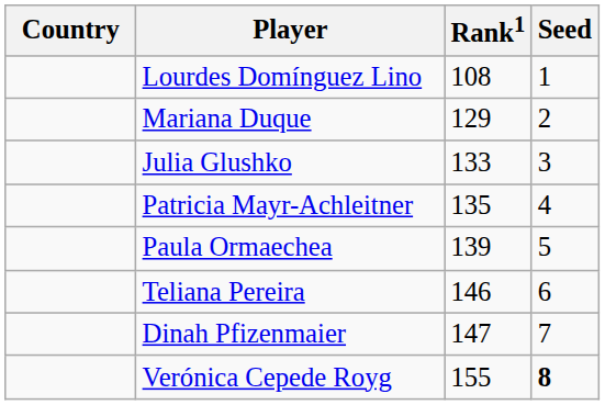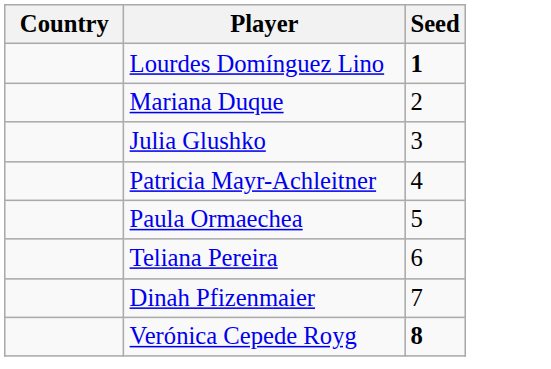 <table class="sortable wikitable">
 <tr>
 <th width="70">Country</th>
 <th width="175">Player</th>
-<th>Rank<sup>1</sup></th>
 <th>Seed</th>
 </tr>
 <tr>
 <td></td>
 <td><a href='#'>Lourdes Domínguez Lino</a></td>
-<td>108</td>
-<td>1</td>
+<td><strong>1</strong></td>
 </tr>
 <tr>
 <td></td>
 <td><a href='#'>Mariana Duque</a></td>
-<td>129</td>
 <td>2</td>
 </tr>
 <tr>
 <td></td>
 <td><a href='#'>Julia Glushko</a></td>
-<td>133</td>
 <td>3</td>
 </tr>
 <tr>
 <td></td>
 <td><a href='#'>Patricia Mayr-Achleitner</a></td>
-<td>135</td>
 <td>4</td>
 </tr>
 <tr>
 <td></td>
 <td><a href='#'>Paula Ormaechea</a></td>
-<td>139</td>
 <td>5</td>
 </tr>
 <tr>
 <td></td>
 <td><a href='#'>Teliana Pereira</a></td>
-<td>146</td>
 <td>6</td>
 </tr>
 <tr>
 <td></td>
 <td><a href='#'>Dinah Pfizenmaier</a></td>
-<td>147</td>
 <td>7</td>
 </tr>
 <tr>
 <td></td>
 <td><a href='#'>Verónica Cepede Royg</a></td>
-<td>155</td>
 <td><strong>8</strong></td>
 </tr>
 </table>
